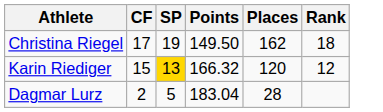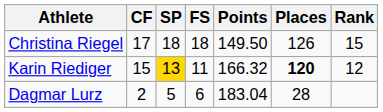 <table class="wikitable" border="1" style="font-size:90%">
 <tr>
 <th>Athlete</th>
 <th>CF</th>
 <th>SP</th>
+<th>FS</th>
 <th>Points</th>
 <th>Places</th>
 <th>Rank</th>
 </tr>
 <tr align=center>
 <td align=left><a href='#'>Christina Riegel</a></td>
 <td>17</td>
-<td>19</td>
+<td>18</td>
+<td>18</td>
 <td>149.50</td>
-<td>162</td>
-<td>18</td>
+<td>126</td>
+<td>15</td>
 </tr>
 <tr align=center>
 <td align=left><a href='#'>Karin Riediger</a></td>
 <td>15</td>
 <td style="background: gold;">13</td>
+<td>11</td>
 <td>166.32</td>
-<td>120</td>
+<td><strong>120</strong></td>
 <td>12</td>
 </tr>
 <tr align=center>
 <td align=left><a href='#'>Dagmar Lurz</a></td>
 <td>2</td>
 <td>5</td>
+<td>6</td>
 <td>183.04</td>
 <td>28</td>
 <td></td>
 </tr>
 </table>
